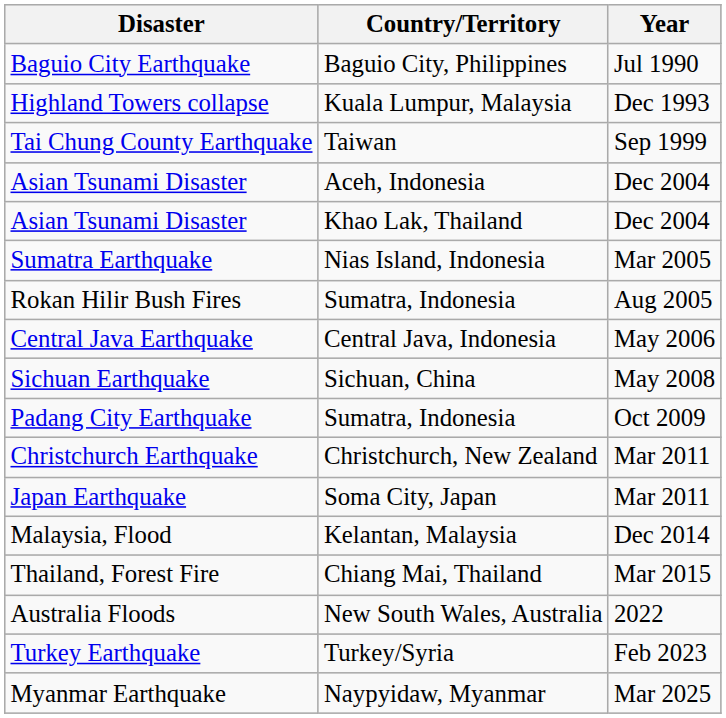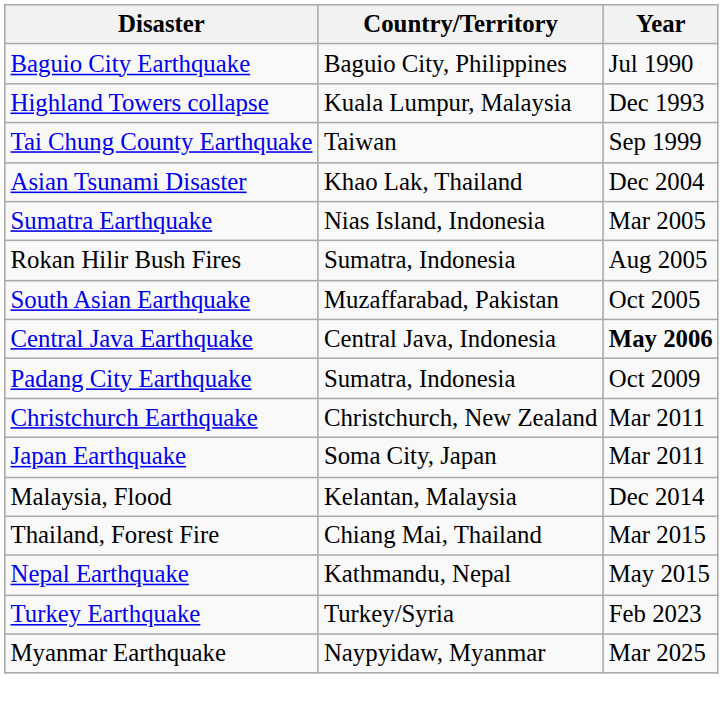 <table class="wikitable">
 <tr>
 <th>Disaster</th>
 <th>Country/Territory</th>
 <th>Year</th>
 </tr>
 <tr>
 <td><a href='#'>Baguio City Earthquake</a></td>
 <td>Baguio City, Philippines</td>
 <td>Jul 1990</td>
 </tr>
 <tr>
 <td><a href='#'>Highland Towers collapse</a></td>
 <td>Kuala Lumpur, Malaysia</td>
 <td>Dec 1993</td>
 </tr>
 <tr>
 <td><a href='#'>Tai Chung County Earthquake</a></td>
 <td>Taiwan</td>
 <td>Sep 1999</td>
 </tr>
 <tr>
 <td><a href='#'>Asian Tsunami Disaster</a></td>
-<td>Aceh, Indonesia</td>
-<td>Dec 2004</td>
-</tr>
-<tr>
-<td><a href='#'>Asian Tsunami Disaster</a></td>
 <td>Khao Lak, Thailand</td>
 <td>Dec 2004</td>
 </tr>
 <tr>
 <td><a href='#'>Sumatra Earthquake</a></td>
 <td>Nias Island, Indonesia</td>
 <td>Mar 2005</td>
 </tr>
 <tr>
 <td>Rokan Hilir Bush Fires</td>
 <td>Sumatra, Indonesia</td>
 <td>Aug 2005</td>
 </tr>
 <tr>
+<td><a href='#'>South Asian Earthquake</a></td>
+<td>Muzaffarabad, Pakistan</td>
+<td>Oct 2005</td>
+</tr>
+<tr>
 <td><a href='#'>Central Java Earthquake</a></td>
 <td>Central Java, Indonesia</td>
-<td>May 2006</td>
-</tr>
-<tr>
-<td><a href='#'>Sichuan Earthquake</a></td>
-<td>Sichuan, China</td>
-<td>May 2008</td>
+<td><strong>May 2006</strong></td>
 </tr>
 <tr>
 <td><a href='#'>Padang City Earthquake</a></td>
 <td>Sumatra, Indonesia</td>
 <td>Oct 2009</td>
 </tr>
 <tr>
 <td><a href='#'>Christchurch Earthquake</a></td>
 <td>Christchurch, New Zealand</td>
 <td>Mar 2011</td>
 </tr>
 <tr>
 <td><a href='#'>Japan Earthquake</a></td>
 <td>Soma City, Japan</td>
 <td>Mar 2011</td>
 </tr>
 <tr>
 <td>Malaysia, Flood</td>
 <td>Kelantan, Malaysia</td>
 <td>Dec 2014</td>
 </tr>
 <tr>
 <td>Thailand, Forest Fire</td>
 <td>Chiang Mai, Thailand</td>
 <td>Mar 2015</td>
 </tr>
 <tr>
-<td>Australia Floods</td>
-<td>New South Wales, Australia</td>
-<td>2022</td>
+<td><a href='#'>Nepal Earthquake</a></td>
+<td>Kathmandu, Nepal</td>
+<td>May 2015</td>
 </tr>
 <tr>
 <td><a href='#'>Turkey Earthquake</a></td>
 <td>Turkey/Syria</td>
 <td>Feb 2023</td>
 </tr>
 <tr>
 <td>Myanmar Earthquake</td>
 <td>Naypyidaw, Myanmar</td>
 <td>Mar 2025</td>
 </tr>
 </table>
